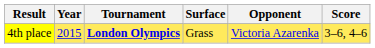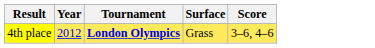 <table class="sortable wikitable">
 <tr>
 <th>Result</th>
 <th>Year</th>
 <th>Tournament</th>
 <th>Surface</th>
-<th>Opponent</th>
 <th>Score</th>
 </tr>
 <tr bgcolor=FFEA5C>
 <td bgcolor=yellow>4th place</td>
-<td><a href='#'>2015</a></td>
+<td><a href='#'>2012</a></td>
 <td><strong><a href='#'>London Olympics</a></strong></td>
 <td>Grass</td>
-<td> <a href='#'>Victoria Azarenka</a></td>
 <td>3–6, 4–6</td>
 </tr>
 </table>
